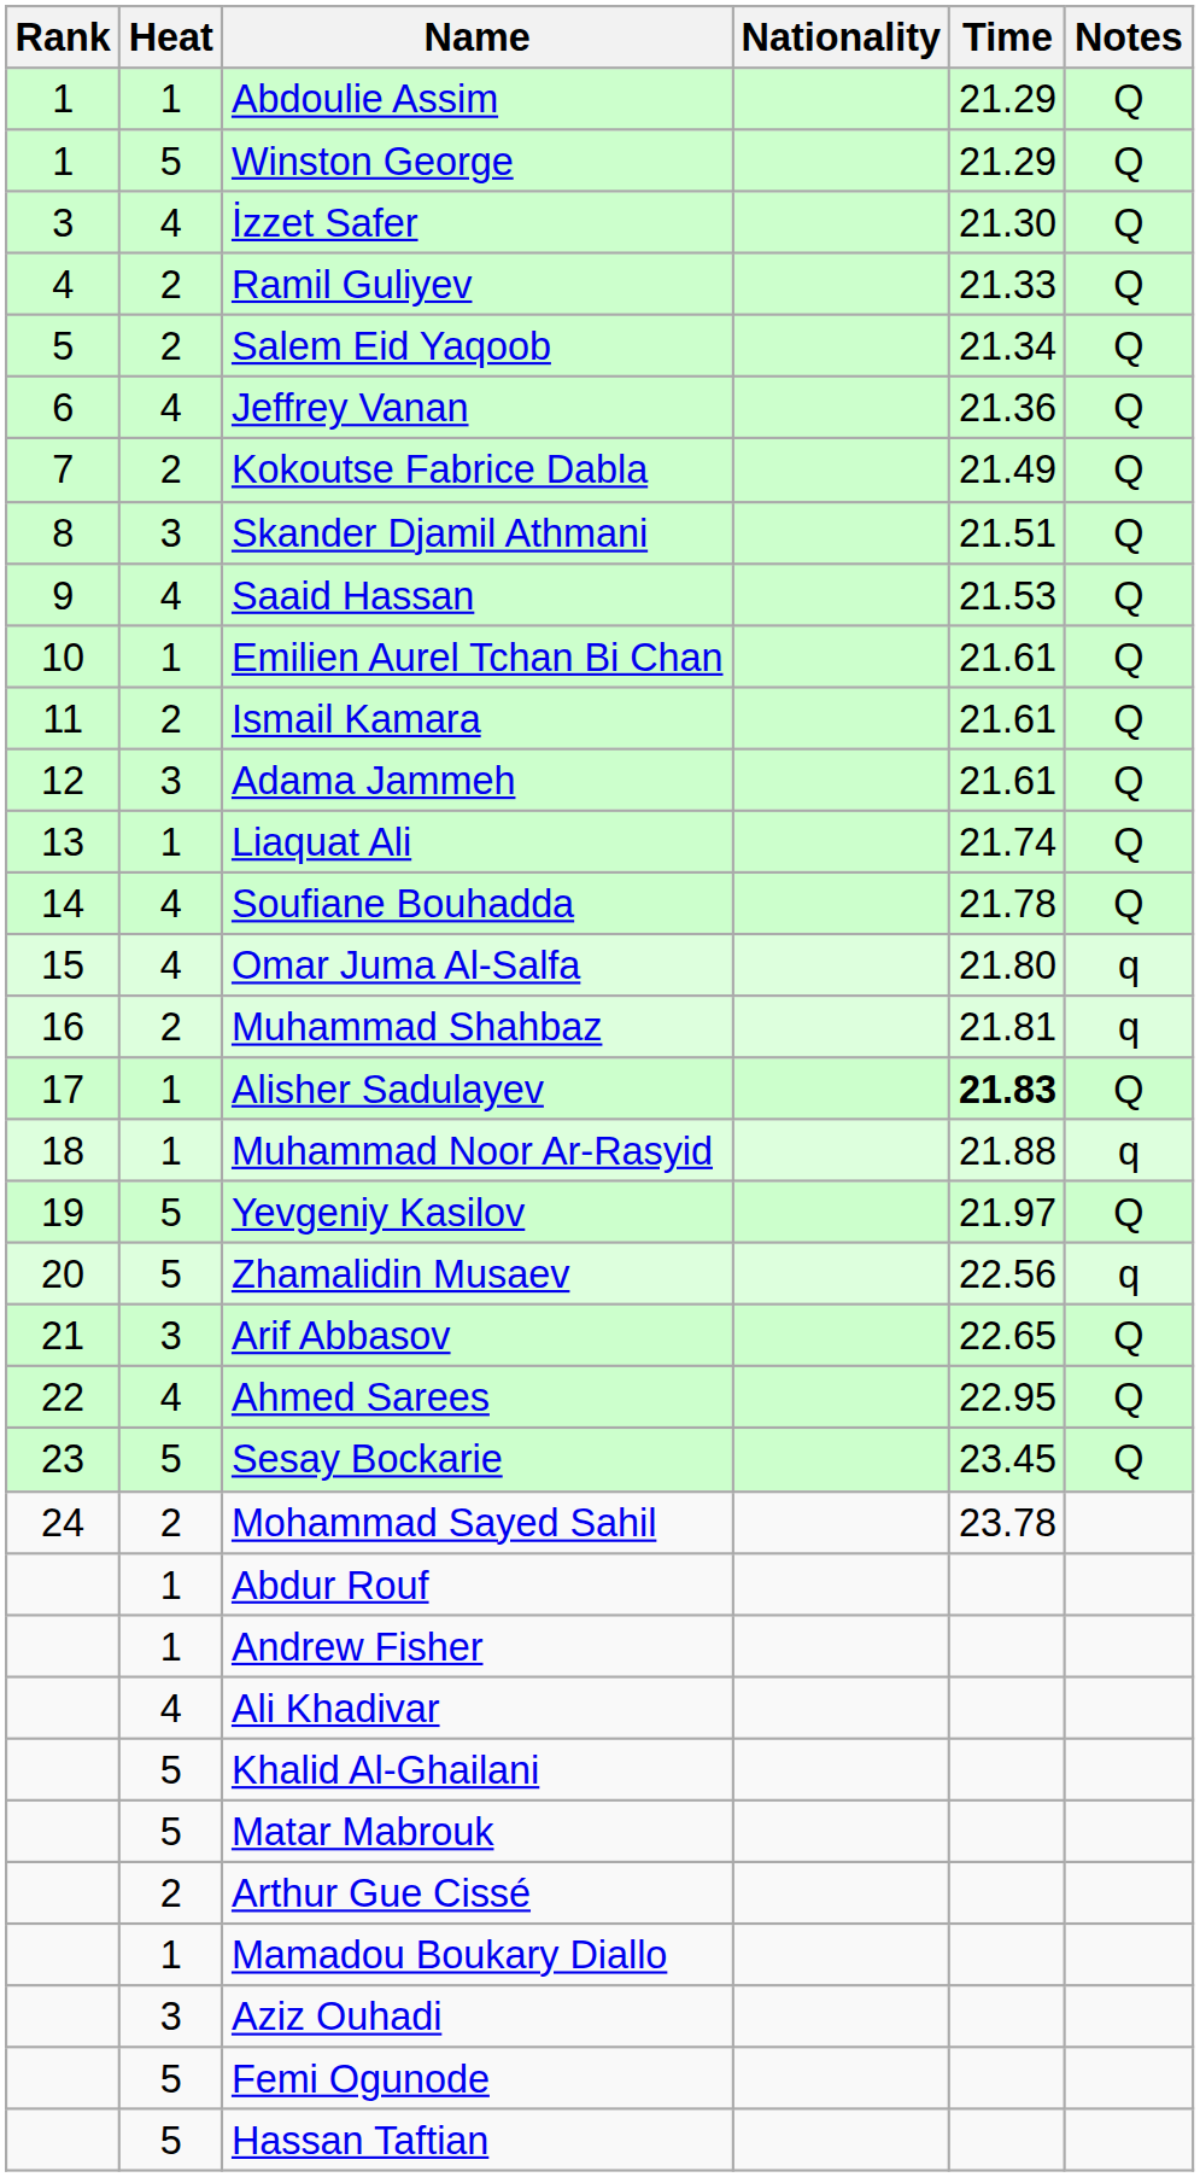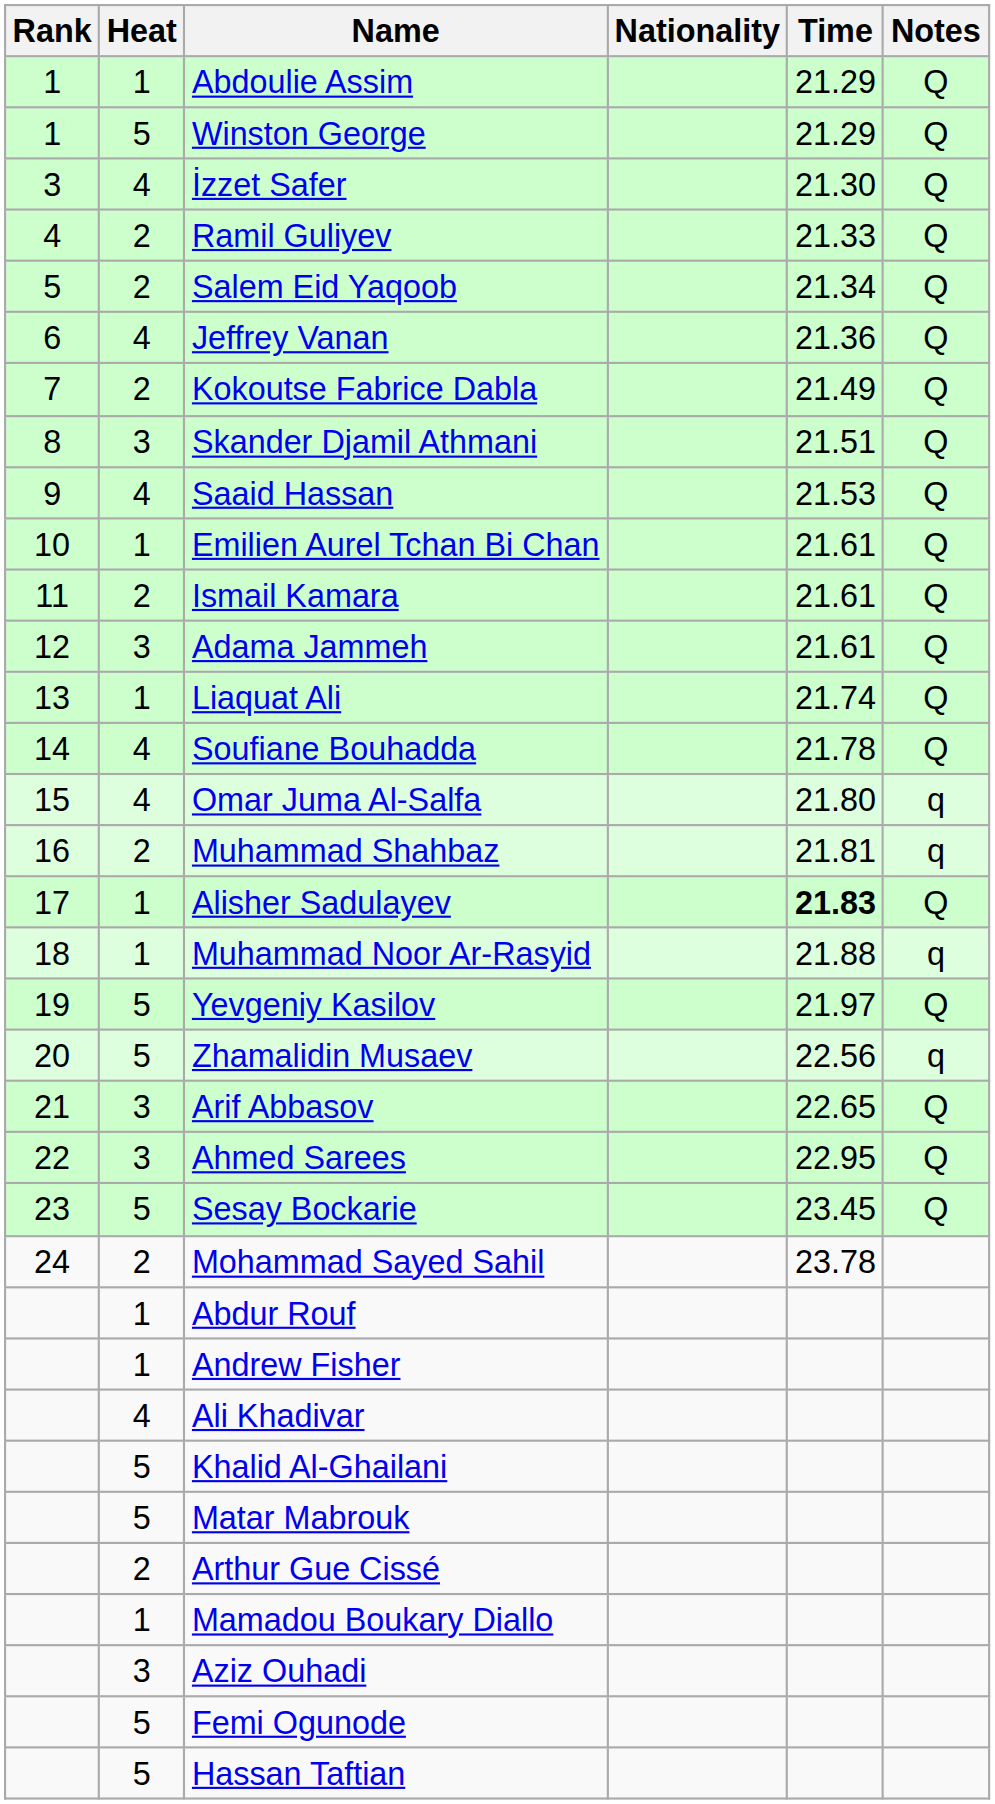 <table class="wikitable sortable" style="text-align:center;font-size:95%">
 <tr>
 <th>Rank</th>
 <th>Heat</th>
 <th>Name</th>
 <th>Nationality</th>
 <th>Time</th>
 <th>Notes</th>
 </tr>
 <tr bgcolor=ccffcc>
 <td>1</td>
 <td>1</td>
 <td align=left><a href='#'>Abdoulie Assim</a></td>
 <td align=left></td>
 <td>21.29</td>
 <td>Q</td>
 </tr>
 <tr bgcolor=ccffcc>
 <td>1</td>
 <td>5</td>
 <td align=left><a href='#'>Winston George</a></td>
 <td align=left></td>
 <td>21.29</td>
 <td>Q</td>
 </tr>
 <tr bgcolor=ccffcc>
 <td>3</td>
 <td>4</td>
 <td align=left><a href='#'>İzzet Safer</a></td>
 <td align=left></td>
 <td>21.30</td>
 <td>Q</td>
 </tr>
 <tr bgcolor=ccffcc>
 <td>4</td>
 <td>2</td>
 <td align=left><a href='#'>Ramil Guliyev</a></td>
 <td align=left></td>
 <td>21.33</td>
 <td>Q</td>
 </tr>
 <tr bgcolor=ccffcc>
 <td>5</td>
 <td>2</td>
 <td align=left><a href='#'>Salem Eid Yaqoob</a></td>
 <td align=left></td>
 <td>21.34</td>
 <td>Q</td>
 </tr>
 <tr bgcolor=ccffcc>
 <td>6</td>
 <td>4</td>
 <td align=left><a href='#'>Jeffrey Vanan</a></td>
 <td align=left></td>
 <td>21.36</td>
 <td>Q</td>
 </tr>
 <tr bgcolor=ccffcc>
 <td>7</td>
 <td>2</td>
 <td align=left><a href='#'>Kokoutse Fabrice Dabla</a></td>
 <td align=left></td>
 <td>21.49</td>
 <td>Q</td>
 </tr>
 <tr bgcolor=ccffcc>
 <td>8</td>
 <td>3</td>
 <td align=left><a href='#'>Skander Djamil Athmani</a></td>
 <td align=left></td>
 <td>21.51</td>
 <td>Q</td>
 </tr>
 <tr bgcolor=ccffcc>
 <td>9</td>
 <td>4</td>
 <td align=left><a href='#'>Saaid Hassan</a></td>
 <td align=left></td>
 <td>21.53</td>
 <td>Q</td>
 </tr>
 <tr bgcolor=ccffcc>
 <td>10</td>
 <td>1</td>
 <td align=left><a href='#'>Emilien Aurel Tchan Bi Chan</a></td>
 <td align=left></td>
 <td>21.61</td>
 <td>Q</td>
 </tr>
 <tr bgcolor=ccffcc>
 <td>11</td>
 <td>2</td>
 <td align=left><a href='#'>Ismail Kamara</a></td>
 <td align=left></td>
 <td>21.61</td>
 <td>Q</td>
 </tr>
 <tr bgcolor=ccffcc>
 <td>12</td>
 <td>3</td>
 <td align=left><a href='#'>Adama Jammeh</a></td>
 <td align=left></td>
 <td>21.61</td>
 <td>Q</td>
 </tr>
 <tr bgcolor=ccffcc>
 <td>13</td>
 <td>1</td>
 <td align=left><a href='#'>Liaquat Ali</a></td>
 <td align=left></td>
 <td>21.74</td>
 <td>Q</td>
 </tr>
 <tr bgcolor=ccffcc>
 <td>14</td>
 <td>4</td>
 <td align=left><a href='#'>Soufiane Bouhadda</a></td>
 <td align=left></td>
 <td>21.78</td>
 <td>Q</td>
 </tr>
 <tr bgcolor=ddffdd>
 <td>15</td>
 <td>4</td>
 <td align=left><a href='#'>Omar Juma Al-Salfa</a></td>
 <td align=left></td>
 <td>21.80</td>
 <td>q</td>
 </tr>
 <tr bgcolor=ddffdd>
 <td>16</td>
 <td>2</td>
 <td align=left><a href='#'>Muhammad Shahbaz</a></td>
 <td align=left></td>
 <td>21.81</td>
 <td>q</td>
 </tr>
 <tr bgcolor=ccffcc>
 <td>17</td>
 <td>1</td>
 <td align=left><a href='#'>Alisher Sadulayev</a></td>
 <td align=left></td>
 <td><strong>21.83</strong></td>
 <td>Q</td>
 </tr>
 <tr bgcolor=ddffdd>
 <td>18</td>
 <td>1</td>
 <td align=left><a href='#'>Muhammad Noor Ar-Rasyid</a></td>
 <td align=left></td>
 <td>21.88</td>
 <td>q</td>
 </tr>
 <tr bgcolor=ccffcc>
 <td>19</td>
 <td>5</td>
 <td align=left><a href='#'>Yevgeniy Kasilov</a></td>
 <td align=left></td>
 <td>21.97</td>
 <td>Q</td>
 </tr>
 <tr bgcolor=ddffdd>
 <td>20</td>
 <td>5</td>
 <td align=left><a href='#'>Zhamalidin Musaev</a></td>
 <td align=left></td>
 <td>22.56</td>
 <td>q</td>
 </tr>
 <tr bgcolor=ccffcc>
 <td>21</td>
 <td>3</td>
 <td align=left><a href='#'>Arif Abbasov</a></td>
 <td align=left></td>
 <td>22.65</td>
 <td>Q</td>
 </tr>
 <tr bgcolor=ccffcc>
 <td>22</td>
-<td>4</td>
+<td>3</td>
 <td align=left><a href='#'>Ahmed Sarees</a></td>
 <td align=left></td>
 <td>22.95</td>
 <td>Q</td>
 </tr>
 <tr bgcolor=ccffcc>
 <td>23</td>
 <td>5</td>
 <td align=left><a href='#'>Sesay Bockarie</a></td>
 <td align=left></td>
 <td>23.45</td>
 <td>Q</td>
 </tr>
 <tr>
 <td>24</td>
 <td>2</td>
 <td align=left><a href='#'>Mohammad Sayed Sahil</a></td>
 <td align=left></td>
 <td>23.78</td>
 <td></td>
 </tr>
 <tr>
 <td></td>
 <td>1</td>
 <td align=left><a href='#'>Abdur Rouf</a></td>
 <td align=left></td>
 <td></td>
 <td></td>
 </tr>
 <tr>
 <td></td>
 <td>1</td>
 <td align=left><a href='#'>Andrew Fisher</a></td>
 <td align=left></td>
 <td></td>
 <td></td>
 </tr>
 <tr>
 <td></td>
 <td>4</td>
 <td align=left><a href='#'>Ali Khadivar</a></td>
 <td align=left></td>
 <td></td>
 <td></td>
 </tr>
 <tr>
 <td></td>
 <td>5</td>
 <td align=left><a href='#'>Khalid Al-Ghailani</a></td>
 <td align=left></td>
 <td></td>
 <td></td>
 </tr>
 <tr>
 <td></td>
 <td>5</td>
 <td align=left><a href='#'>Matar Mabrouk</a></td>
 <td align=left></td>
 <td></td>
 <td></td>
 </tr>
 <tr>
 <td></td>
 <td>2</td>
 <td align=left><a href='#'>Arthur Gue Cissé</a></td>
 <td align=left></td>
 <td></td>
 <td></td>
 </tr>
 <tr>
 <td></td>
 <td>1</td>
 <td align=left><a href='#'>Mamadou Boukary Diallo</a></td>
 <td align=left></td>
 <td></td>
 <td></td>
 </tr>
 <tr>
 <td></td>
 <td>3</td>
 <td align=left><a href='#'>Aziz Ouhadi</a></td>
 <td align=left></td>
 <td></td>
 <td></td>
 </tr>
 <tr>
 <td></td>
 <td>5</td>
 <td align=left><a href='#'>Femi Ogunode</a></td>
 <td align=left></td>
 <td></td>
 <td></td>
 </tr>
 <tr>
 <td></td>
 <td>5</td>
 <td align=left><a href='#'>Hassan Taftian</a></td>
 <td align=left></td>
 <td></td>
 <td></td>
 </tr>
 </table>
